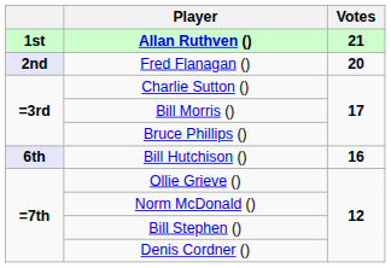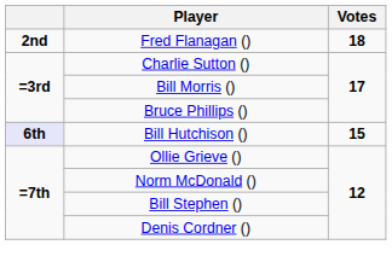 <table class="wikitable" style="text-align: center; font-size: 90%;">
 <tr>
 <th width="50"></th>
 <th width="250">Player</th>
 <th width="50">Votes</th>
 </tr>
-<tr style="background: #CCFFCC; font-weight: bold;" |>
-<td><strong>1st</strong></td>
-<td><a href='#'>Allan Ruthven</a> ()</td>
-<td><strong>21</strong></td>
-</tr>
 <tr>
-<td style="background: lavender;"><strong>2nd</strong></td>
+<td><strong>2nd</strong></td>
 <td><a href='#'>Fred Flanagan</a> ()</td>
-<td><strong>20</strong></td>
+<td><strong>18</strong></td>
 </tr>
 <tr>
 <td rowspan=3><strong>=3rd</strong></td>
 <td><a href='#'>Charlie Sutton</a> ()</td>
 <td rowspan=3><strong>17</strong></td>
 </tr>
 <tr>
 <td><a href='#'>Bill Morris</a> ()</td>
 </tr>
 <tr>
 <td><a href='#'>Bruce Phillips</a> ()</td>
 </tr>
 <tr>
 <td style="background: lavender;"><strong>6th</strong></td>
 <td><a href='#'>Bill Hutchison</a> ()</td>
-<td><strong>16</strong></td>
+<td><strong>15</strong></td>
 </tr>
 <tr>
 <td rowspan=4><strong>=7th</strong></td>
 <td><a href='#'>Ollie Grieve</a> ()</td>
 <td rowspan=4><strong>12</strong></td>
 </tr>
 <tr>
 <td><a href='#'>Norm McDonald</a> ()</td>
 </tr>
 <tr>
 <td><a href='#'>Bill Stephen</a> ()</td>
 </tr>
 <tr>
 <td><a href='#'>Denis Cordner</a> ()</td>
 </tr>
 </table>
